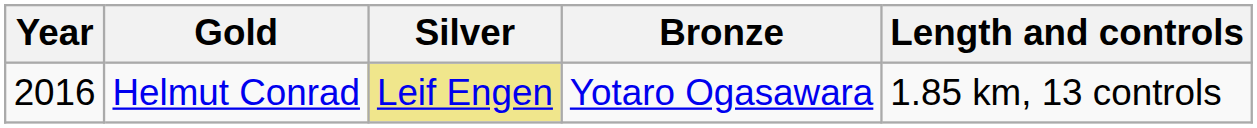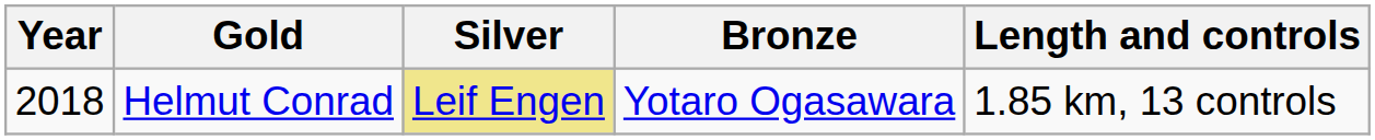 <table class="wikitable">
 <tr>
 <th>Year</th>
 <th>Gold</th>
 <th>Silver</th>
 <th>Bronze</th>
 <th>Length and controls</th>
 </tr>
 <tr>
-<td>2016</td>
+<td>2018</td>
 <td> <a href='#'>Helmut Conrad</a></td>
 <td style="background: khaki;"> <a href='#'>Leif Engen</a></td>
 <td> <a href='#'>Yotaro Ogasawara</a></td>
 <td>1.85 km, 13 controls</td>
 </tr>
 </table>
